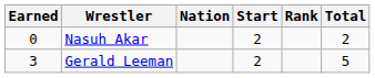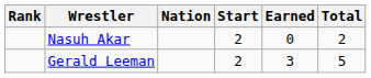 <table class="wikitable sortable" style="text-align:center;">
 <tr>
-<th>Earned</th>
+<th>Rank</th>
 <th>Wrestler</th>
 <th>Nation</th>
 <th>Start</th>
-<th>Rank</th>
+<th>Earned</th>
 <th>Total</th>
 </tr>
 <tr>
-<td>0</td>
+<td></td>
 <td align=left><a href='#'>Nasuh Akar</a></td>
 <td align=left></td>
 <td>2</td>
-<td></td>
+<td>0</td>
 <td>2</td>
 </tr>
 <tr>
-<td>3</td>
+<td></td>
 <td align=left><a href='#'>Gerald Leeman</a></td>
 <td align=left></td>
 <td>2</td>
-<td></td>
+<td>3</td>
 <td>5</td>
 </tr>
 </table>
